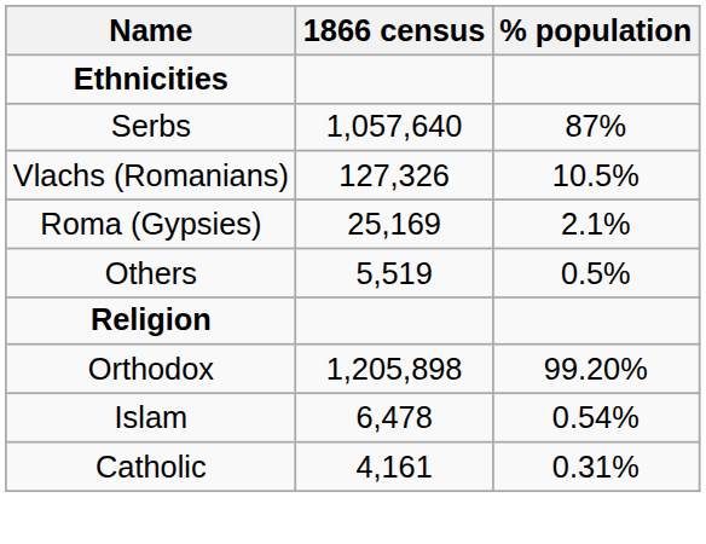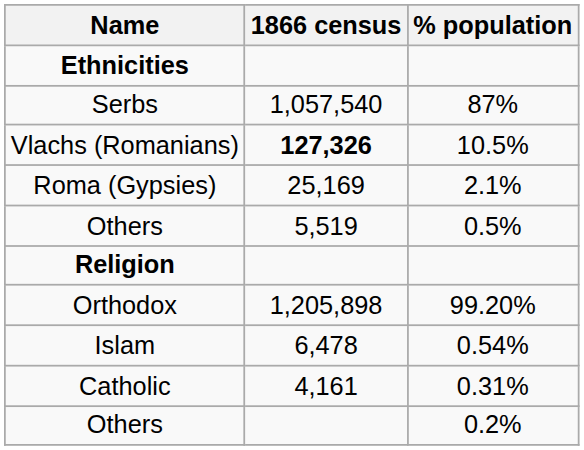 <table class="wikitable" style="text-align:center; font-size: 90%">
 <tr>
 <th>Name</th>
 <th>1866 census</th>
 <th>% population</th>
 </tr>
 <tr>
 <td><strong>Ethnicities</strong></td>
 <td></td>
 <td></td>
 </tr>
 <tr>
 <td>Serbs</td>
-<td>1,057,640</td>
+<td>1,057,540</td>
 <td>87%</td>
 </tr>
 <tr>
 <td>Vlachs (Romanians)</td>
-<td>127,326</td>
+<td><strong>127,326</strong></td>
 <td>10.5%</td>
 </tr>
 <tr>
 <td>Roma (Gypsies)</td>
 <td>25,169</td>
 <td>2.1%</td>
 </tr>
 <tr>
 <td>Others</td>
 <td>5,519</td>
 <td>0.5%</td>
 </tr>
 <tr>
 <td><strong>Religion</strong></td>
 <td></td>
 <td></td>
 </tr>
 <tr>
 <td>Orthodox</td>
 <td>1,205,898</td>
 <td>99.20%</td>
 </tr>
 <tr>
 <td>Islam</td>
 <td>6,478</td>
 <td>0.54%</td>
 </tr>
 <tr>
 <td>Catholic</td>
 <td>4,161</td>
 <td>0.31%</td>
 </tr>
+<tr>
+<td>Others</td>
+<td></td>
+<td>0.2%</td>
+</tr>
 </table>
